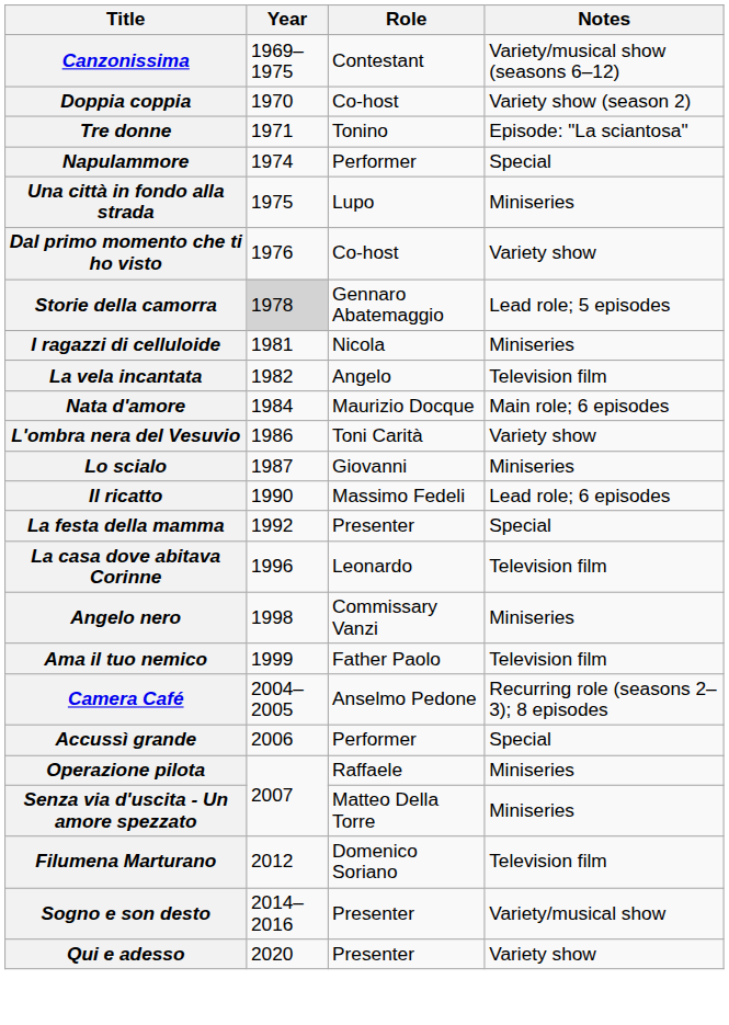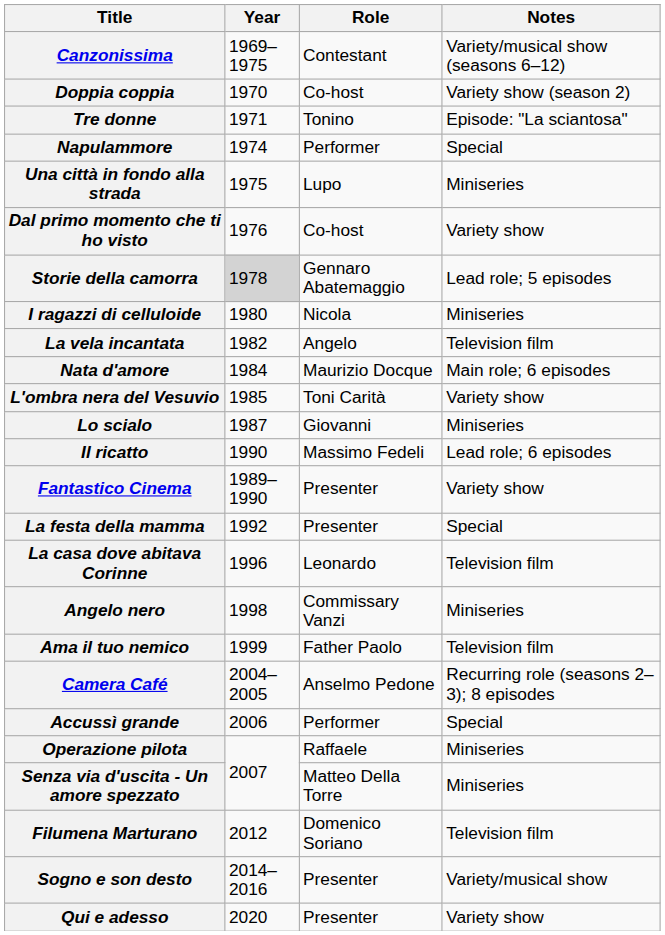 <table class="wikitable plainrowheaders" style="text-align:left;">
 <tr>
 <th>Title</th>
 <th>Year</th>
 <th>Role</th>
 <th>Notes</th>
 </tr>
 <tr>
 <th scope="row"><em><a href='#'>Canzonissima</a></em></th>
 <td>1969–1975</td>
 <td>Contestant</td>
 <td>Variety/musical show (seasons 6–12)</td>
 </tr>
 <tr>
 <th scope="row"><em>Doppia coppia</em></th>
 <td>1970</td>
 <td>Co-host</td>
 <td>Variety show (season 2)</td>
 </tr>
 <tr>
 <th scope="row"><em>Tre donne</em></th>
 <td>1971</td>
 <td>Tonino</td>
 <td>Episode: "La sciantosa"</td>
 </tr>
 <tr>
 <th scope="row"><em>Napulammore</em></th>
 <td>1974</td>
 <td>Performer</td>
 <td>Special</td>
 </tr>
 <tr>
 <th scope="row"><em>Una città in fondo alla strada</em></th>
 <td>1975</td>
 <td>Lupo</td>
 <td>Miniseries</td>
 </tr>
 <tr>
 <th scope="row"><em>Dal primo momento che ti ho visto</em></th>
 <td>1976</td>
 <td>Co-host</td>
 <td>Variety show</td>
 </tr>
 <tr>
 <th scope="row"><em>Storie della camorra</em></th>
 <td style="background: lightgrey;">1978</td>
 <td>Gennaro Abatemaggio</td>
 <td>Lead role; 5 episodes</td>
 </tr>
 <tr>
 <th scope="row"><em>I ragazzi di celluloide</em></th>
-<td>1981</td>
+<td>1980</td>
 <td>Nicola</td>
 <td>Miniseries</td>
 </tr>
 <tr>
 <th scope="row"><em>La vela incantata</em></th>
 <td>1982</td>
 <td>Angelo</td>
 <td>Television film</td>
 </tr>
 <tr>
 <th scope="row"><em>Nata d'amore</em></th>
 <td>1984</td>
 <td>Maurizio Docque</td>
 <td>Main role; 6 episodes</td>
 </tr>
 <tr>
 <th scope="row"><em>L'ombra nera del Vesuvio</em></th>
-<td>1986</td>
+<td>1985</td>
 <td>Toni Carità</td>
 <td>Variety show</td>
 </tr>
 <tr>
 <th scope="row"><em>Lo scialo</em></th>
 <td>1987</td>
 <td>Giovanni</td>
 <td>Miniseries</td>
 </tr>
 <tr>
 <th scope="row"><em>Il ricatto</em></th>
 <td>1990</td>
 <td>Massimo Fedeli</td>
 <td>Lead role; 6 episodes</td>
+</tr>
+<tr>
+<th scope="row"><em><a href='#'>Fantastico Cinema</a></em></th>
+<td>1989–1990</td>
+<td>Presenter</td>
+<td>Variety show</td>
 </tr>
 <tr>
 <th scope="row"><em>La festa della mamma</em></th>
 <td>1992</td>
 <td>Presenter</td>
 <td>Special</td>
 </tr>
 <tr>
 <th scope="row"><em>La casa dove abitava Corinne</em></th>
 <td>1996</td>
 <td>Leonardo</td>
 <td>Television film</td>
 </tr>
 <tr>
 <th scope="row"><em>Angelo nero</em></th>
 <td>1998</td>
 <td>Commissary Vanzi</td>
 <td>Miniseries</td>
 </tr>
 <tr>
 <th scope="row"><em>Ama il tuo nemico</em></th>
 <td>1999</td>
 <td>Father Paolo</td>
 <td>Television film</td>
 </tr>
 <tr>
 <th scope="row"><em><a href='#'>Camera Café</a></em></th>
 <td>2004–2005</td>
 <td>Anselmo Pedone</td>
 <td>Recurring role (seasons 2–3); 8 episodes</td>
 </tr>
 <tr>
 <th scope="row"><em>Accussì grande</em></th>
 <td>2006</td>
 <td>Performer</td>
 <td>Special</td>
 </tr>
 <tr>
 <th scope="row"><em>Operazione pilota</em></th>
 <td rowspan="2">2007</td>
 <td>Raffaele</td>
 <td>Miniseries</td>
 </tr>
 <tr>
 <th scope="row"><em>Senza via d'uscita - Un amore spezzato</em></th>
 <td>Matteo Della Torre</td>
 <td>Miniseries</td>
 </tr>
 <tr>
 <th scope="row"><em>Filumena Marturano</em></th>
 <td>2012</td>
 <td>Domenico Soriano</td>
 <td>Television film</td>
 </tr>
 <tr>
 <th scope="row"><em>Sogno e son desto</em></th>
 <td>2014–2016</td>
 <td>Presenter</td>
 <td>Variety/musical show</td>
 </tr>
 <tr>
 <th scope="row"><em>Qui e adesso</em></th>
 <td>2020</td>
 <td>Presenter</td>
 <td>Variety show</td>
 </tr>
 </table>
